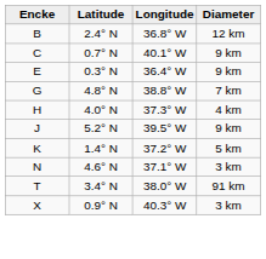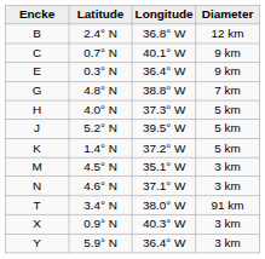 <table class="wikitable">
 <tr>
 <th width="25%" style="background:#eeeeee;">Encke</th>
 <th width="25%" style="background:#eeeeee;">Latitude</th>
 <th width="25%" style="background:#eeeeee;">Longitude</th>
 <th width="25%" style="background:#eeeeee;">Diameter</th>
 </tr>
 <tr>
 <td align="center">B</td>
 <td align="center">2.4° N</td>
 <td align="center">36.8° W</td>
 <td align="center">12 km</td>
 </tr>
 <tr>
 <td align="center">C</td>
 <td align="center">0.7° N</td>
 <td align="center">40.1° W</td>
 <td align="center">9 km</td>
 </tr>
 <tr>
 <td align="center">E</td>
 <td align="center">0.3° N</td>
 <td align="center">36.4° W</td>
 <td align="center">9 km</td>
 </tr>
 <tr>
 <td align="center">G</td>
 <td align="center">4.8° N</td>
 <td align="center">38.8° W</td>
 <td align="center">7 km</td>
 </tr>
 <tr>
 <td align="center">H</td>
 <td align="center">4.0° N</td>
 <td align="center">37.3° W</td>
-<td align="center">4 km</td>
+<td align="center">5 km</td>
 </tr>
 <tr>
 <td align="center">J</td>
 <td align="center">5.2° N</td>
 <td align="center">39.5° W</td>
-<td align="center">9 km</td>
+<td align="center">5 km</td>
 </tr>
 <tr>
 <td align="center">K</td>
 <td align="center">1.4° N</td>
 <td align="center">37.2° W</td>
 <td align="center">5 km</td>
+</tr>
+<tr>
+<td align="center">M</td>
+<td align="center">4.5° N</td>
+<td align="center">35.1° W</td>
+<td align="center">3 km</td>
 </tr>
 <tr>
 <td align="center">N</td>
 <td align="center">4.6° N</td>
 <td align="center">37.1° W</td>
 <td align="center">3 km</td>
 </tr>
 <tr>
 <td align="center">T</td>
 <td align="center">3.4° N</td>
 <td align="center">38.0° W</td>
 <td align="center">91 km</td>
 </tr>
 <tr>
 <td align="center">X</td>
 <td align="center">0.9° N</td>
 <td align="center">40.3° W</td>
 <td align="center">3 km</td>
 </tr>
+<tr>
+<td align="center">Y</td>
+<td align="center">5.9° N</td>
+<td align="center">36.4° W</td>
+<td align="center">3 km</td>
+</tr>
 </table>
